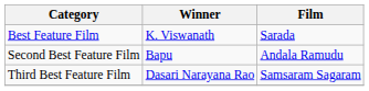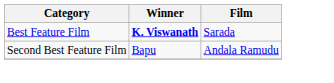 <table class="wikitable">
 <tr>
 <th>Category</th>
 <th>Winner</th>
 <th>Film</th>
 </tr>
 <tr>
 <td><a href='#'>Best Feature Film</a></td>
-<td><a href='#'>K. Viswanath</a></td>
+<td><strong><a href='#'>K. Viswanath</a></strong></td>
 <td><a href='#'>Sarada</a></td>
 </tr>
 <tr>
 <td>Second Best Feature Film</td>
 <td><a href='#'>Bapu</a></td>
 <td><a href='#'>Andala Ramudu</a></td>
 </tr>
 <tr>
-<td>Third Best Feature Film</td>
-<td><a href='#'>Dasari Narayana Rao</a></td>
-<td><a href='#'>Samsaram Sagaram</a></td>
-</tr>
-<tr>
 </tr>
 </table>
